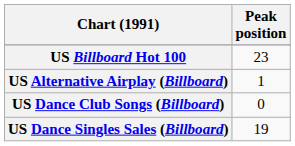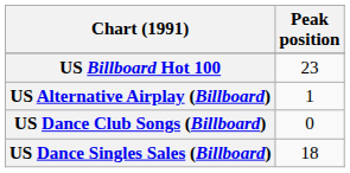 <table class="wikitable sortable plainrowheaders" style="text-align:center">
 <tr>
 <th scope="col">Chart (1991)</th>
 <th scope="col">Peak<br>position</th>
 </tr>
 <tr>
 </tr>
 <tr>
 </tr>
 <tr>
 <th scope="row">US <a href='#'><em>Billboard</em> Hot 100</a></th>
 <td>23</td>
 </tr>
 <tr>
 <th scope="row">US <a href='#'>Alternative Airplay</a> (<em><a href='#'>Billboard</a></em>)</th>
 <td>1</td>
 </tr>
 <tr>
 <th scope="row">US <a href='#'>Dance Club Songs</a> (<em><a href='#'>Billboard</a></em>)</th>
 <td>0</td>
 </tr>
 <tr>
 <th scope="row">US <a href='#'>Dance Singles Sales</a> (<em><a href='#'>Billboard</a></em>)</th>
-<td>19</td>
+<td>18</td>
 </tr>
 </table>
